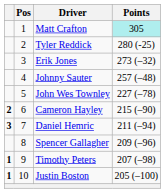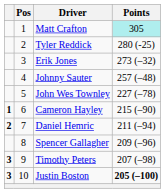 <table class="wikitable" style="font-size: 95%;">
 <tr>
 <th></th>
 <th>Pos</th>
 <th>Driver</th>
 <th>Points</th>
 </tr>
 <tr>
 <td align="left"></td>
 <td style="text-align:center;">1</td>
 <td><a href='#'>Matt Crafton</a></td>
 <td style="background: paleturquoise; text-align:center;">305</td>
 </tr>
 <tr>
 <td align="left"></td>
 <td style="text-align:center;">2</td>
 <td><a href='#'>Tyler Reddick</a></td>
 <td style="text-align:center;">280 (-25)</td>
 </tr>
 <tr>
 <td align="left"></td>
 <td style="text-align:center;">3</td>
 <td><a href='#'>Erik Jones</a></td>
 <td style="text-align:center;">273 (–32)</td>
 </tr>
 <tr>
 <td align="left"></td>
 <td style="text-align:center;">4</td>
 <td><a href='#'>Johnny Sauter</a></td>
 <td style="text-align:center;">257 (–48)</td>
 </tr>
 <tr>
 <td align="left"></td>
 <td style="text-align:center;">5</td>
 <td><a href='#'>John Wes Townley</a></td>
 <td style="text-align:center;">227 (–78)</td>
 </tr>
 <tr>
-<td align="left"> <strong>2</strong></td>
+<td align="left"> <strong>1</strong></td>
 <td style="text-align:center;">6</td>
 <td><a href='#'>Cameron Hayley</a></td>
 <td style="text-align:center;">215 (–90)</td>
 </tr>
 <tr>
-<td align="left"> <strong>3</strong></td>
+<td align="left"> <strong>2</strong></td>
 <td style="text-align:center;">7</td>
 <td><a href='#'>Daniel Hemric</a></td>
 <td style="text-align:center;">211 (–94)</td>
 </tr>
 <tr>
 <td align="left"></td>
 <td style="text-align:center;">8</td>
 <td><a href='#'>Spencer Gallagher</a></td>
 <td style="text-align:center;">209 (–96)</td>
 </tr>
 <tr>
-<td align="left"> <strong>1</strong></td>
+<td align="left"> <strong>3</strong></td>
 <td style="text-align:center;">9</td>
 <td><a href='#'>Timothy Peters</a></td>
 <td style="text-align:center;">207 (–98)</td>
 </tr>
 <tr>
-<td align="left"> <strong>1</strong></td>
+<td align="left"> <strong>3</strong></td>
 <td style="text-align:center;">10</td>
 <td><a href='#'>Justin Boston</a></td>
-<td style="text-align:center;">205 (–100)</td>
+<td style="text-align:center;"><strong>205 (–100)</strong></td>
 </tr>
 <tr>
 <th colspan="9"></th>
 </tr>
 </table>
